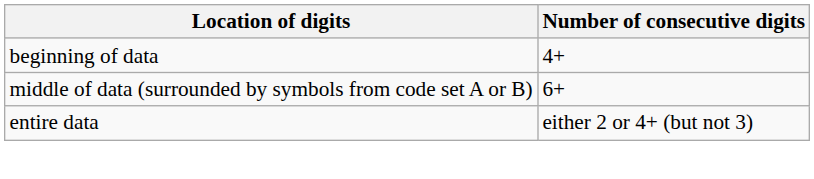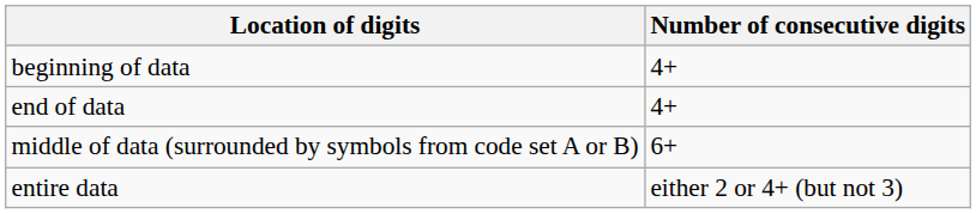 <table class="wikitable">
 <tr>
 <th>Location of digits</th>
 <th>Number of consecutive digits</th>
 </tr>
 <tr>
 <td>beginning of data</td>
+<td>4+</td>
+</tr>
+<tr>
+<td>end of data</td>
 <td>4+</td>
 </tr>
 <tr>
 <td>middle of data (surrounded by symbols from code set A or B)</td>
 <td>6+</td>
 </tr>
 <tr>
 <td>entire data</td>
 <td>either 2 or 4+ (but not 3)</td>
 </tr>
 </table>
